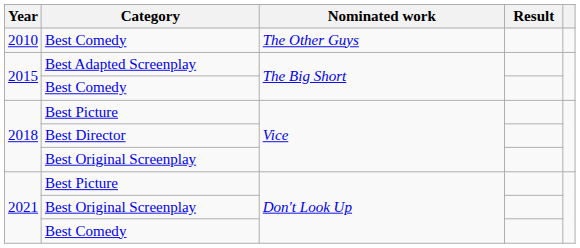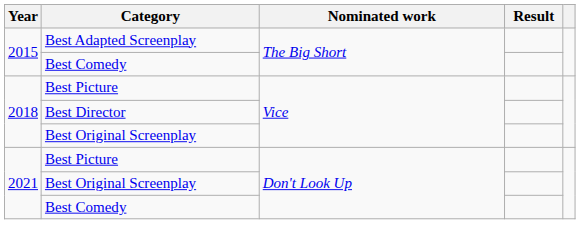 <table class=wikitable>
 <tr>
 <th scope="col" style="width:1em;">Year</th>
 <th scope="col" style="width:34em;">Category</th>
 <th scope="col" style="width:39em;">Nominated work</th>
 <th scope="col" style="width:5em;">Result</th>
 <th scope="col" style="width:1em;"></th>
-</tr>
-<tr>
-<td><a href='#'>2010</a></td>
-<td><a href='#'>Best Comedy</a></td>
-<td><em><a href='#'>The Other Guys</a></em></td>
-<td></td>
-<td></td>
 </tr>
 <tr>
 <td rowspan="2"><a href='#'>2015</a></td>
 <td><a href='#'>Best Adapted Screenplay</a></td>
 <td rowspan="2"><em><a href='#'>The Big Short</a></em></td>
 <td></td>
 <td rowspan="2"></td>
 </tr>
 <tr>
 <td><a href='#'>Best Comedy</a></td>
 <td></td>
 </tr>
 <tr>
 <td rowspan="3"><a href='#'>2018</a></td>
 <td><a href='#'>Best Picture</a></td>
 <td rowspan="3"><em><a href='#'>Vice</a></em></td>
 <td></td>
 <td rowspan="3"></td>
 </tr>
 <tr>
 <td><a href='#'>Best Director</a></td>
 <td></td>
 </tr>
 <tr>
 <td><a href='#'>Best Original Screenplay</a></td>
 <td></td>
 </tr>
 <tr>
 <td rowspan="3"><a href='#'>2021</a></td>
 <td><a href='#'>Best Picture</a></td>
 <td rowspan="3"><em><a href='#'>Don't Look Up</a></em></td>
 <td></td>
 <td rowspan="3"></td>
 </tr>
 <tr>
 <td><a href='#'>Best Original Screenplay</a></td>
 <td></td>
 </tr>
 <tr>
 <td><a href='#'>Best Comedy</a></td>
 <td></td>
 </tr>
 </table>
